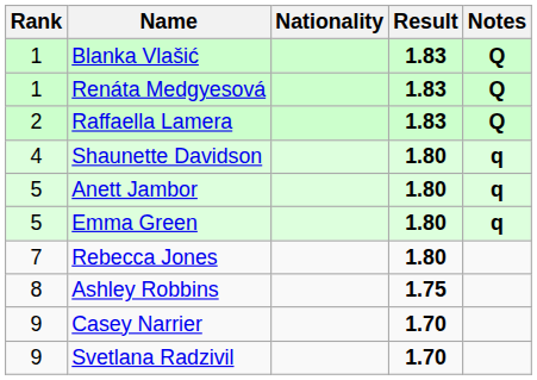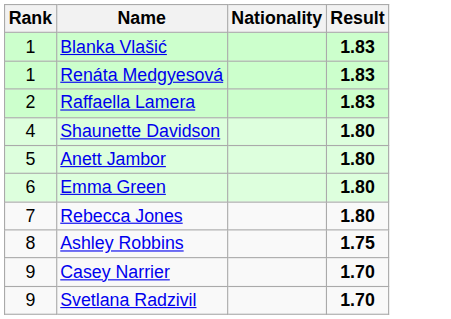 <table class="wikitable sortable" style="text-align:center">
 <tr>
 <th>Rank</th>
 <th>Name</th>
 <th>Nationality</th>
 <th>Result</th>
-<th>Notes</th>
 </tr>
 <tr bgcolor=ccffcc>
 <td>1</td>
 <td align=left><a href='#'>Blanka Vlašić</a></td>
 <td align=left></td>
 <td><strong>1.83</strong></td>
-<td><strong>Q</strong></td>
 </tr>
 <tr bgcolor=ccffcc>
 <td>1</td>
 <td align=left><a href='#'>Renáta Medgyesová</a></td>
 <td align=left></td>
 <td><strong>1.83</strong></td>
-<td><strong>Q</strong></td>
 </tr>
 <tr bgcolor=ccffcc>
 <td>2</td>
 <td align=left><a href='#'>Raffaella Lamera</a></td>
 <td align=left></td>
 <td><strong>1.83</strong></td>
-<td><strong>Q</strong></td>
 </tr>
 <tr bgcolor=ddffdd>
 <td>4</td>
 <td align=left><a href='#'>Shaunette Davidson</a></td>
 <td align=left></td>
 <td><strong>1.80</strong></td>
-<td><strong>q</strong></td>
 </tr>
 <tr bgcolor=ddffdd>
 <td>5</td>
 <td align=left><a href='#'>Anett Jambor</a></td>
 <td align=left></td>
 <td><strong>1.80</strong></td>
-<td><strong>q</strong></td>
 </tr>
 <tr bgcolor=ddffdd>
-<td>5</td>
+<td>6</td>
 <td align=left><a href='#'>Emma Green</a></td>
 <td align=left></td>
 <td><strong>1.80</strong></td>
-<td><strong>q</strong></td>
 </tr>
 <tr>
 <td>7</td>
 <td align=left><a href='#'>Rebecca Jones</a></td>
 <td align=left></td>
 <td><strong>1.80</strong></td>
-<td></td>
 </tr>
 <tr>
 <td>8</td>
 <td align=left><a href='#'>Ashley Robbins</a></td>
 <td align=left></td>
 <td><strong>1.75</strong></td>
-<td></td>
 </tr>
 <tr>
 <td>9</td>
 <td align=left><a href='#'>Casey Narrier</a></td>
 <td align=left></td>
 <td><strong>1.70</strong></td>
-<td></td>
 </tr>
 <tr>
 <td>9</td>
 <td align=left><a href='#'>Svetlana Radzivil</a></td>
 <td align=left></td>
 <td><strong>1.70</strong></td>
-<td></td>
 </tr>
 </table>
